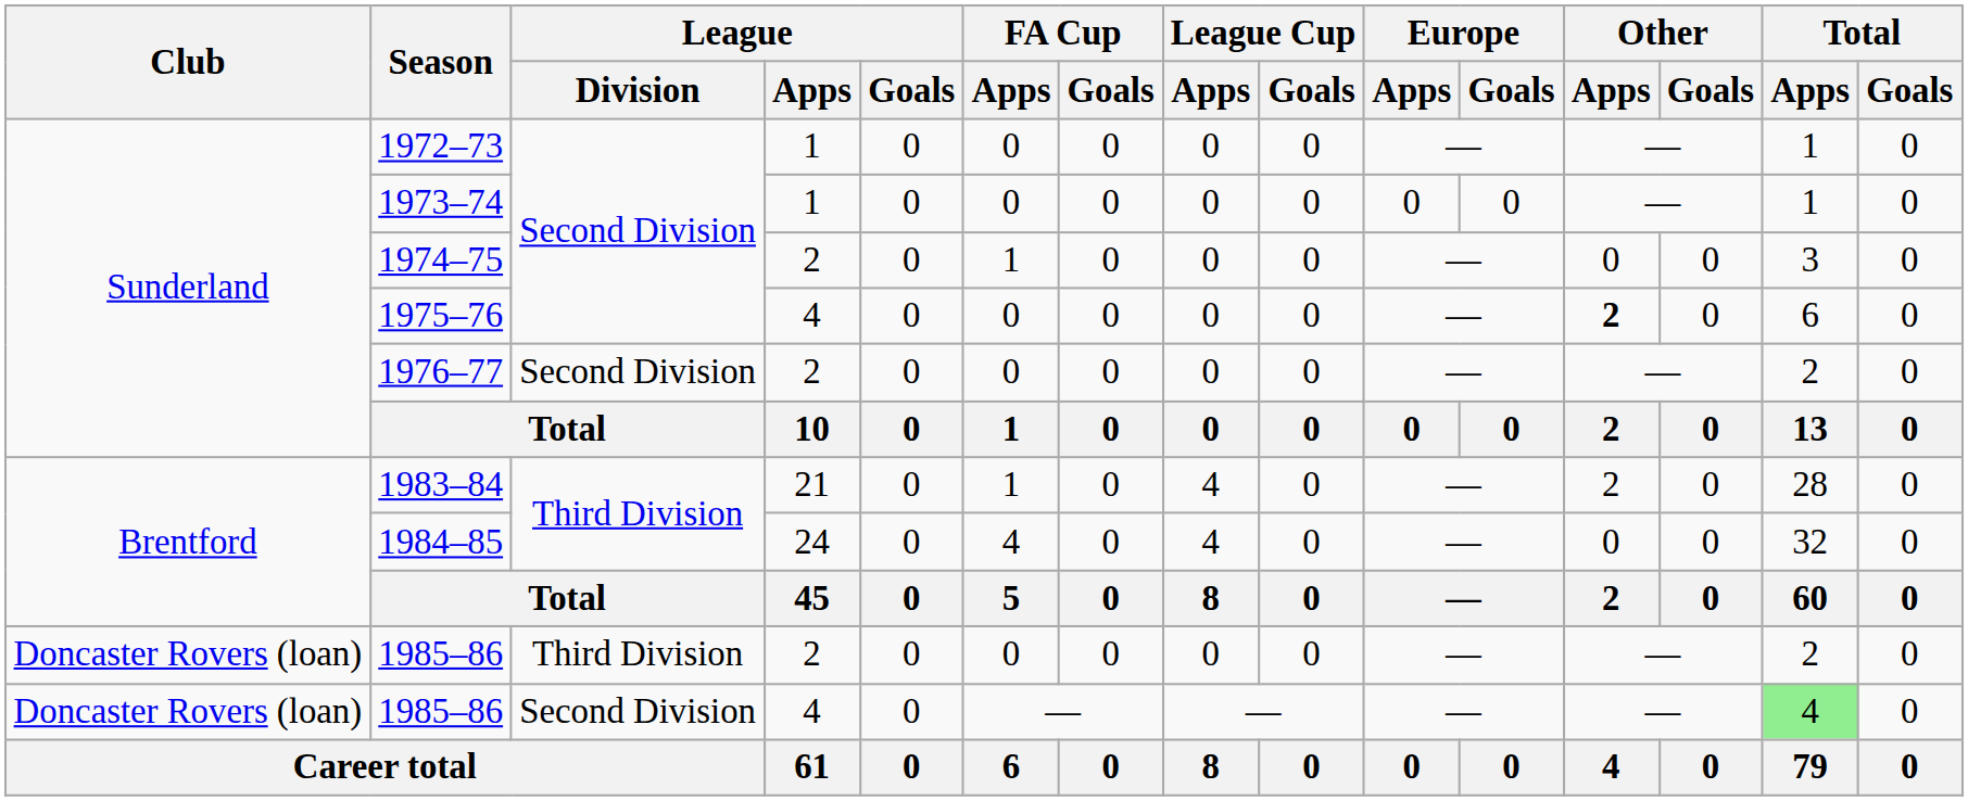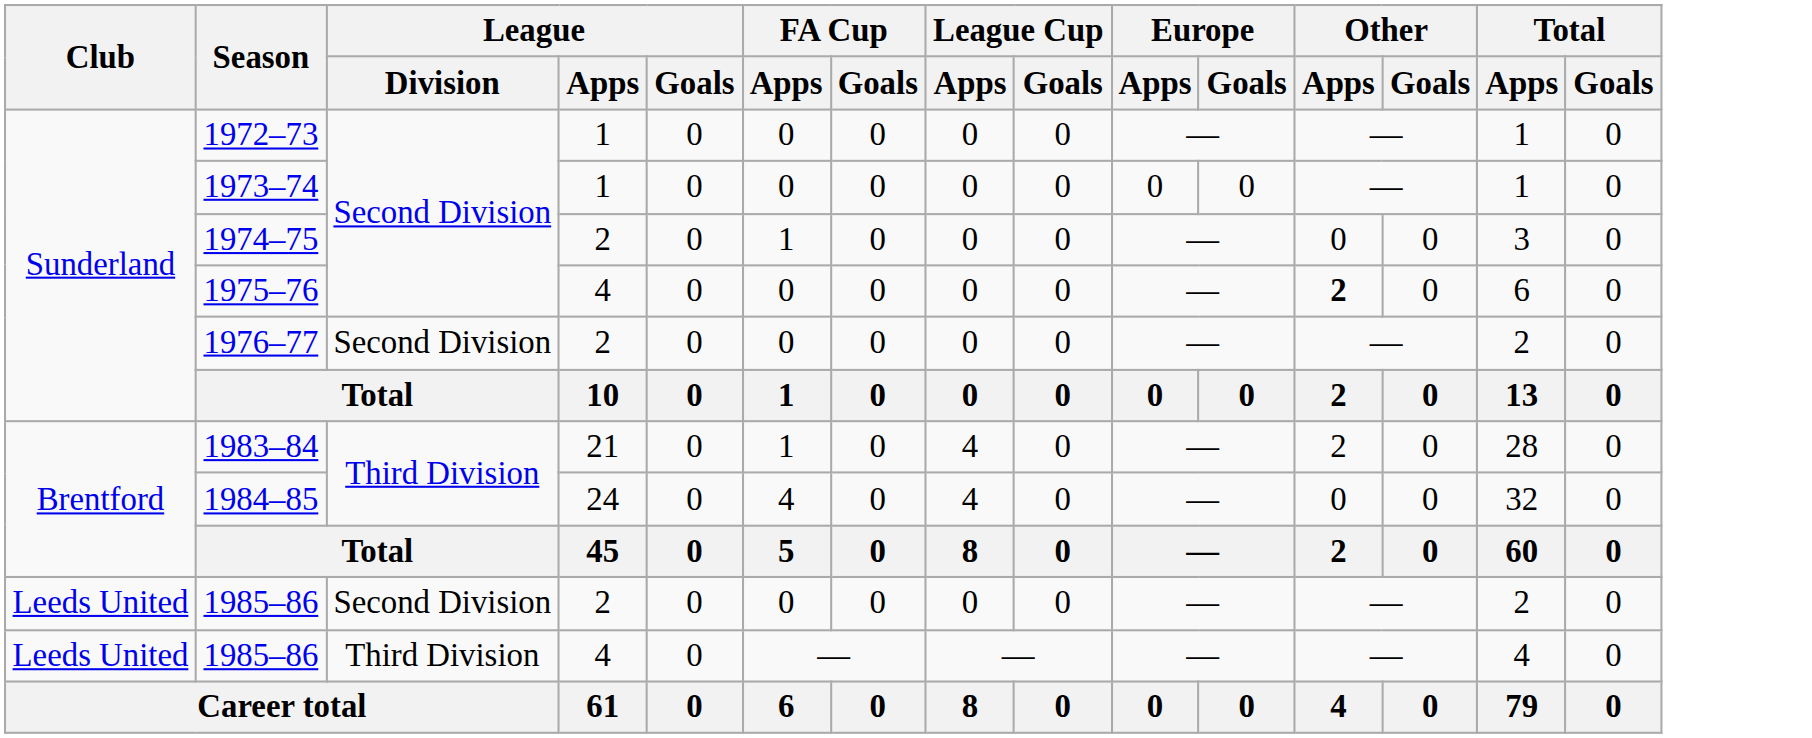 <table class="wikitable" style="text-align: center;">
 <tr>
 <th rowspan="2">Club</th>
 <th rowspan="2">Season</th>
 <th colspan="3">League</th>
 <th colspan="2">FA Cup</th>
 <th colspan="2">League Cup</th>
 <th colspan="2">Europe</th>
 <th colspan="2">Other</th>
 <th colspan="2">Total</th>
 </tr>
 <tr>
 <th>Division</th>
 <th>Apps</th>
 <th>Goals</th>
 <th>Apps</th>
 <th>Goals</th>
 <th>Apps</th>
 <th>Goals</th>
 <th>Apps</th>
 <th>Goals</th>
 <th>Apps</th>
 <th>Goals</th>
 <th>Apps</th>
 <th>Goals</th>
 </tr>
 <tr>
 <td rowspan="6"><a href='#'>Sunderland</a></td>
 <td><a href='#'>1972–73</a></td>
 <td rowspan="4"><a href='#'>Second Division</a></td>
 <td>1</td>
 <td>0</td>
 <td>0</td>
 <td>0</td>
 <td>0</td>
 <td>0</td>
 <td colspan="2">—</td>
 <td colspan="2">—</td>
 <td>1</td>
 <td>0</td>
 </tr>
 <tr>
 <td><a href='#'>1973–74</a></td>
 <td>1</td>
 <td>0</td>
 <td>0</td>
 <td>0</td>
 <td>0</td>
 <td>0</td>
 <td>0</td>
 <td>0</td>
 <td colspan="2">—</td>
 <td>1</td>
 <td>0</td>
 </tr>
 <tr>
 <td><a href='#'>1974–75</a></td>
 <td>2</td>
 <td>0</td>
 <td>1</td>
 <td>0</td>
 <td>0</td>
 <td>0</td>
 <td colspan="2">—</td>
 <td>0</td>
 <td>0</td>
 <td>3</td>
 <td>0</td>
 </tr>
 <tr>
 <td><a href='#'>1975–76</a></td>
 <td>4</td>
 <td>0</td>
 <td>0</td>
 <td>0</td>
 <td>0</td>
 <td>0</td>
 <td colspan="2">—</td>
 <td><strong>2</strong></td>
 <td>0</td>
 <td>6</td>
 <td>0</td>
 </tr>
 <tr>
 <td><a href='#'>1976–77</a></td>
 <td>Second Division</td>
 <td>2</td>
 <td>0</td>
 <td>0</td>
 <td>0</td>
 <td>0</td>
 <td>0</td>
 <td colspan="2">—</td>
 <td colspan="2">—</td>
 <td>2</td>
 <td>0</td>
 </tr>
 <tr>
 <th colspan="2">Total</th>
 <th>10</th>
 <th>0</th>
 <th>1</th>
 <th>0</th>
 <th>0</th>
 <th>0</th>
 <th>0</th>
 <th>0</th>
 <th>2</th>
 <th>0</th>
 <th>13</th>
 <th>0</th>
 </tr>
 <tr>
 <td rowspan="3"><a href='#'>Brentford</a></td>
 <td><a href='#'>1983–84</a></td>
 <td rowspan="2"><a href='#'>Third Division</a></td>
 <td>21</td>
 <td>0</td>
 <td>1</td>
 <td>0</td>
 <td>4</td>
 <td>0</td>
 <td colspan="2">—</td>
 <td>2</td>
 <td>0</td>
 <td>28</td>
 <td>0</td>
 </tr>
 <tr>
 <td><a href='#'>1984–85</a></td>
 <td>24</td>
 <td>0</td>
 <td>4</td>
 <td>0</td>
 <td>4</td>
 <td>0</td>
 <td colspan="2">—</td>
 <td>0</td>
 <td>0</td>
 <td>32</td>
 <td>0</td>
 </tr>
 <tr>
 <th colspan="2">Total</th>
 <th>45</th>
 <th>0</th>
 <th>5</th>
 <th>0</th>
 <th>8</th>
 <th>0</th>
 <th colspan="2">—</th>
 <th>2</th>
 <th>0</th>
 <th>60</th>
 <th>0</th>
 </tr>
 <tr>
-<td><a href='#'>Doncaster Rovers</a> (loan)</td>
+<td><a href='#'>Leeds United</a></td>
 <td><a href='#'>1985–86</a></td>
-<td>Third Division</td>
+<td>Second Division</td>
 <td>2</td>
 <td>0</td>
 <td>0</td>
 <td>0</td>
 <td>0</td>
 <td>0</td>
 <td colspan="2">—</td>
 <td colspan="2">—</td>
 <td>2</td>
 <td>0</td>
 </tr>
 <tr>
-<td><a href='#'>Doncaster Rovers</a> (loan)</td>
+<td><a href='#'>Leeds United</a></td>
 <td><a href='#'>1985–86</a></td>
-<td>Second Division</td>
+<td>Third Division</td>
 <td>4</td>
 <td>0</td>
 <td colspan="2">—</td>
 <td colspan="2">—</td>
 <td colspan="2">—</td>
 <td colspan="2">—</td>
-<td style="background: lightgreen;">4</td>
+<td>4</td>
 <td>0</td>
 </tr>
 <tr>
 <th colspan="3">Career total</th>
 <th>61</th>
 <th>0</th>
 <th>6</th>
 <th>0</th>
 <th>8</th>
 <th>0</th>
 <th>0</th>
 <th>0</th>
 <th>4</th>
 <th>0</th>
 <th>79</th>
 <th>0</th>
 </tr>
 </table>
